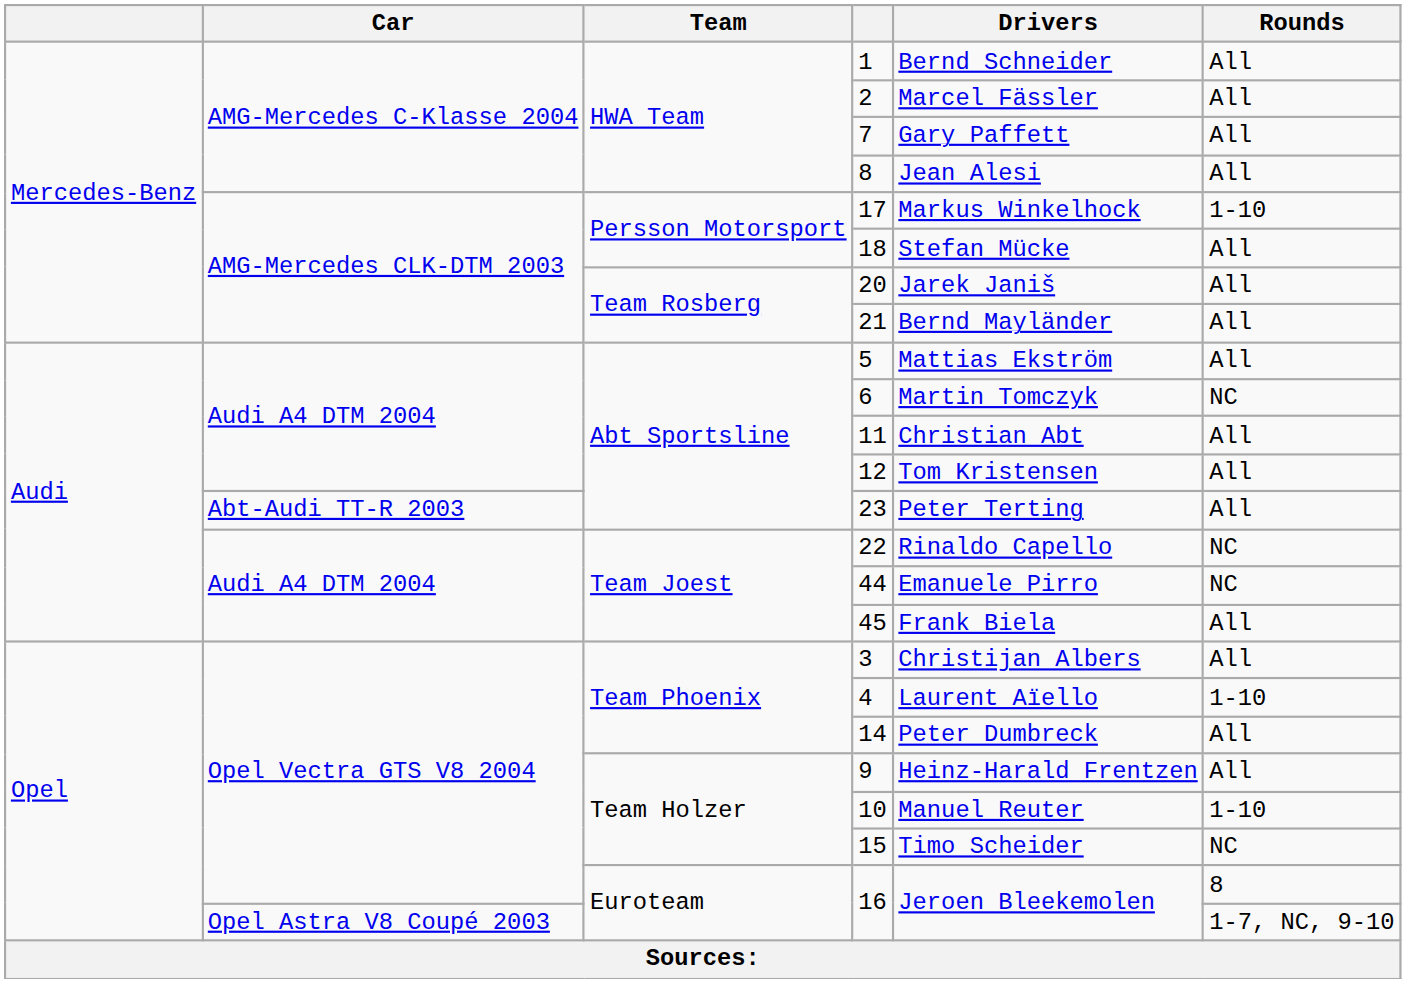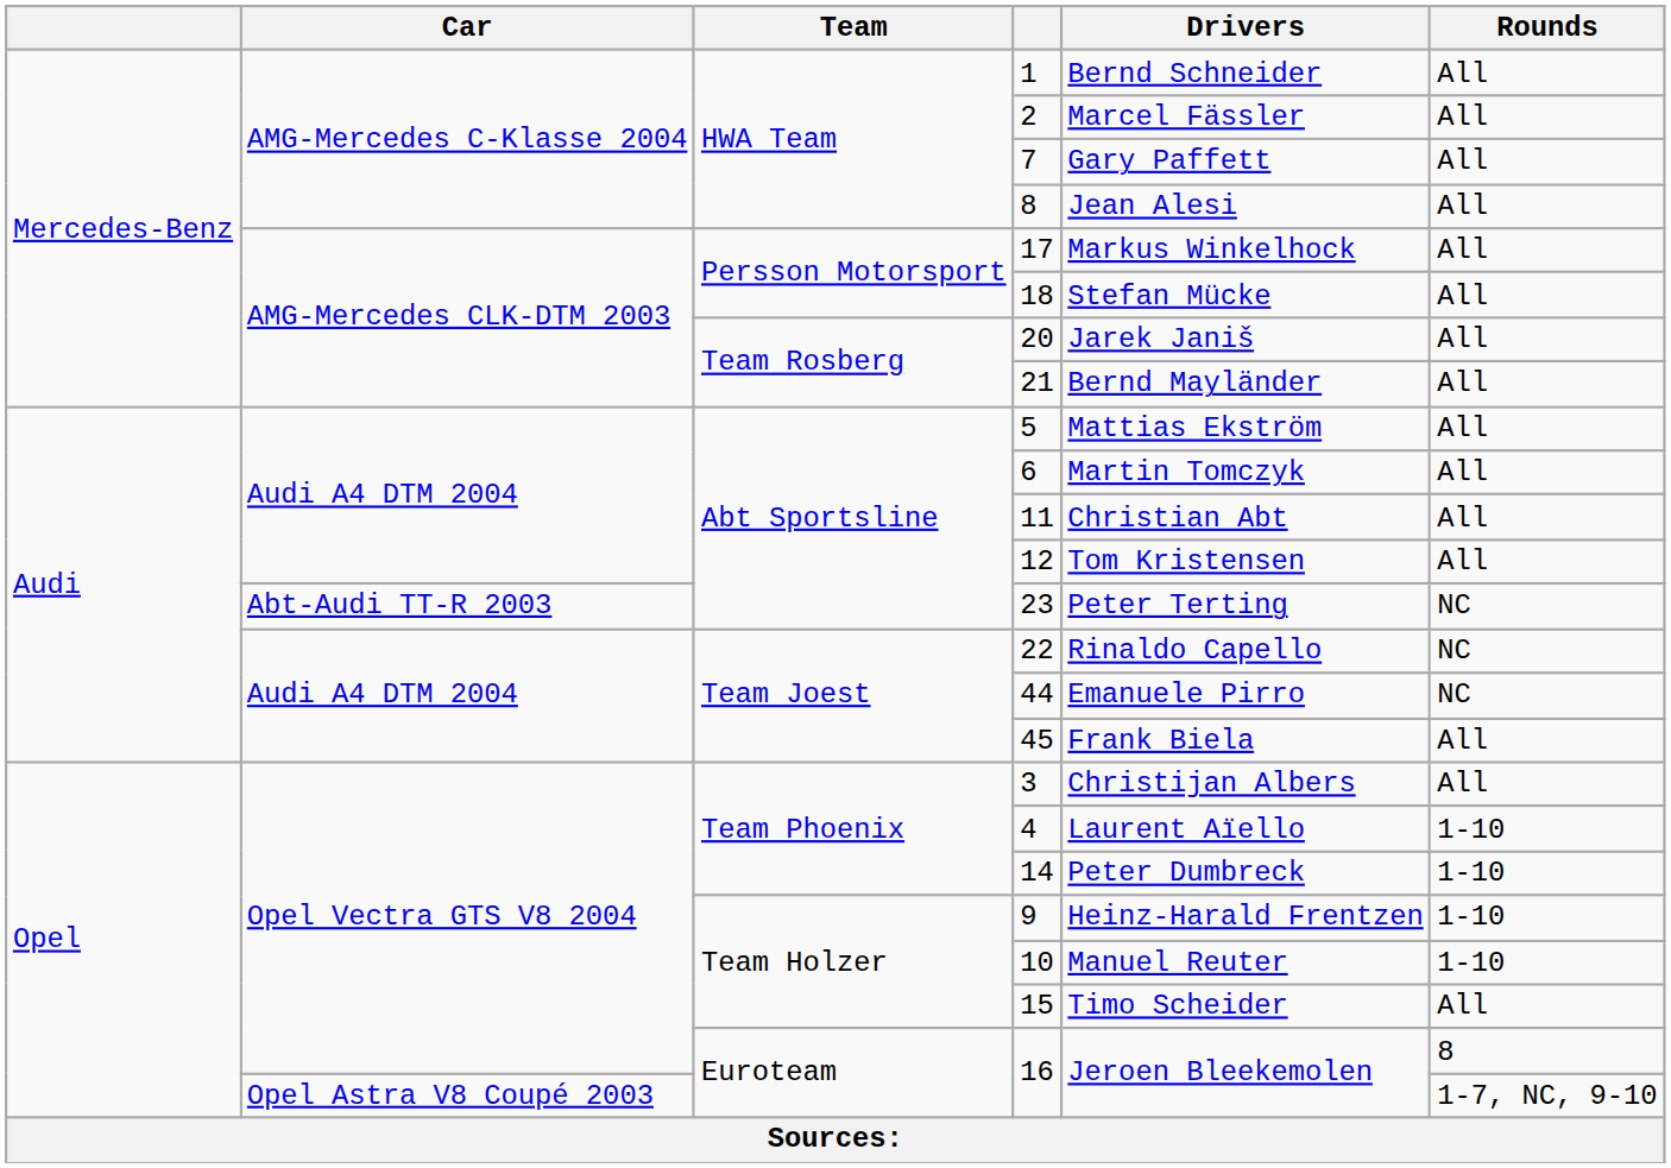 <table class="wikitable sortable" style="font-size: 85%">
 <tr>
 <th></th>
 <th>Car</th>
 <th>Team</th>
 <th></th>
 <th>Drivers</th>
 <th>Rounds</th>
 </tr>
 <tr>
 <td rowspan="8"><a href='#'>Mercedes-Benz</a></td>
 <td rowspan="4"><a href='#'>AMG-Mercedes C-Klasse 2004</a></td>
 <td rowspan="4"><a href='#'>HWA Team</a></td>
 <td>1</td>
 <td> <a href='#'>Bernd Schneider</a></td>
 <td>All</td>
 </tr>
 <tr>
 <td>2</td>
 <td> <a href='#'>Marcel Fässler</a></td>
 <td>All</td>
 </tr>
 <tr>
 <td>7</td>
 <td> <a href='#'>Gary Paffett</a></td>
 <td>All</td>
 </tr>
 <tr>
 <td>8</td>
 <td> <a href='#'>Jean Alesi</a></td>
 <td>All</td>
 </tr>
 <tr>
 <td rowspan="4"><a href='#'>AMG-Mercedes CLK-DTM 2003</a></td>
 <td rowspan="2"><a href='#'>Persson Motorsport</a></td>
 <td>17</td>
 <td> <a href='#'>Markus Winkelhock</a></td>
-<td>1-10</td>
+<td>All</td>
 </tr>
 <tr>
 <td>18</td>
 <td> <a href='#'>Stefan Mücke</a></td>
 <td>All</td>
 </tr>
 <tr>
 <td rowspan="2"><a href='#'>Team Rosberg</a></td>
 <td>20</td>
 <td> <a href='#'>Jarek Janiš</a></td>
 <td>All</td>
 </tr>
 <tr>
 <td>21</td>
 <td> <a href='#'>Bernd Mayländer</a></td>
 <td>All</td>
 </tr>
 <tr>
 <td rowspan="8"><a href='#'>Audi</a></td>
 <td rowspan="4"><a href='#'>Audi A4 DTM 2004</a></td>
 <td rowspan="5"><a href='#'>Abt Sportsline</a></td>
 <td>5</td>
 <td> <a href='#'>Mattias Ekström</a></td>
 <td>All</td>
 </tr>
 <tr>
 <td>6</td>
 <td> <a href='#'>Martin Tomczyk</a></td>
-<td>NC</td>
+<td>All</td>
 </tr>
 <tr>
 <td>11</td>
 <td> <a href='#'>Christian Abt</a></td>
 <td>All</td>
 </tr>
 <tr>
 <td>12</td>
 <td> <a href='#'>Tom Kristensen</a></td>
 <td>All</td>
 </tr>
 <tr>
 <td><a href='#'>Abt-Audi TT-R 2003</a></td>
 <td>23</td>
 <td> <a href='#'>Peter Terting</a></td>
-<td>All</td>
+<td>NC</td>
 </tr>
 <tr>
 <td rowspan="3"><a href='#'>Audi A4 DTM 2004</a></td>
 <td rowspan="3"><a href='#'>Team Joest</a></td>
 <td>22</td>
 <td> <a href='#'>Rinaldo Capello</a></td>
 <td>NC</td>
 </tr>
 <tr>
 <td>44</td>
 <td> <a href='#'>Emanuele Pirro</a></td>
 <td>NC</td>
 </tr>
 <tr>
 <td>45</td>
 <td> <a href='#'>Frank Biela</a></td>
 <td>All</td>
 </tr>
 <tr>
 <td rowspan="8"><a href='#'>Opel</a></td>
 <td rowspan="7"><a href='#'>Opel Vectra GTS V8 2004</a></td>
 <td rowspan="3"><a href='#'>Team Phoenix</a></td>
 <td>3</td>
 <td> <a href='#'>Christijan Albers</a></td>
 <td>All</td>
 </tr>
 <tr>
 <td>4</td>
 <td> <a href='#'>Laurent Aïello</a></td>
 <td>1-10</td>
 </tr>
 <tr>
 <td>14</td>
 <td> <a href='#'>Peter Dumbreck</a></td>
-<td>All</td>
+<td>1-10</td>
 </tr>
 <tr>
 <td rowspan="3">Team Holzer</td>
 <td>9</td>
 <td> <a href='#'>Heinz-Harald Frentzen</a></td>
-<td>All</td>
+<td>1-10</td>
 </tr>
 <tr>
 <td>10</td>
 <td> <a href='#'>Manuel Reuter</a></td>
 <td>1-10</td>
 </tr>
 <tr>
 <td>15</td>
 <td> <a href='#'>Timo Scheider</a></td>
-<td>NC</td>
+<td>All</td>
 </tr>
 <tr>
 <td rowspan="2">Euroteam</td>
 <td rowspan="2">16</td>
 <td rowspan="2"> <a href='#'>Jeroen Bleekemolen</a></td>
 <td>8</td>
 </tr>
 <tr>
 <td><a href='#'>Opel Astra V8 Coupé 2003</a></td>
 <td>1-7, NC, 9-10</td>
 </tr>
 <tr>
 <th colspan="6">Sources:</th>
 </tr>
 </table>
